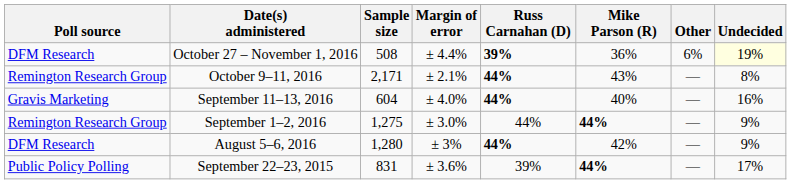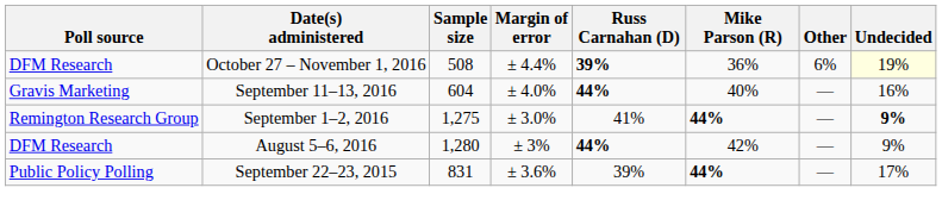 <table class="wikitable">
 <tr valign= bottom>
 <th>Poll source</th>
 <th>Date(s)<br>administered</th>
 <th>Sample<br>size</th>
 <th>Margin of<br>error</th>
 <th style="width:100px;">Russ<br>Carnahan (D)</th>
 <th style="width:100px;">Mike<br>Parson (R)</th>
 <th>Other</th>
 <th>Undecided</th>
 </tr>
 <tr>
 <td><a href='#'>DFM Research</a></td>
 <td align=center>October 27 – November 1, 2016</td>
 <td align=center>508</td>
 <td align=center>± 4.4%</td>
 <td><strong>39%</strong></td>
 <td align=center>36%</td>
 <td align=center>6%</td>
 <td align=center style="background: lightyellow;">19%</td>
 </tr>
 <tr>
-<td><a href='#'>Remington Research Group</a></td>
-<td align=center>October 9–11, 2016</td>
-<td align=center>2,171</td>
-<td align=center>± 2.1%</td>
-<td><strong>44%</strong></td>
-<td align=center>43%</td>
-<td align=center>—</td>
-<td align=center>8%</td>
-</tr>
-<tr>
 <td><a href='#'>Gravis Marketing</a></td>
 <td align=center>September 11–13, 2016</td>
 <td align=center>604</td>
 <td align=center>± 4.0%</td>
 <td><strong>44%</strong></td>
 <td align=center>40%</td>
 <td align=center>—</td>
 <td align=center>16%</td>
 </tr>
 <tr>
 <td><a href='#'>Remington Research Group</a></td>
 <td align=center>September 1–2, 2016</td>
 <td align=center>1,275</td>
 <td align=center>± 3.0%</td>
-<td align=center>44%</td>
+<td align=center>41%</td>
 <td><strong>44%</strong></td>
 <td align=center>—</td>
-<td align=center>9%</td>
+<td align=center><strong>9%</strong></td>
 </tr>
 <tr>
 <td><a href='#'>DFM Research</a></td>
 <td align=center>August 5–6, 2016</td>
 <td align=center>1,280</td>
 <td align=center>± 3%</td>
 <td><strong>44%</strong></td>
 <td align=center>42%</td>
 <td align=center>—</td>
 <td align=center>9%</td>
 </tr>
 <tr>
 <td><a href='#'>Public Policy Polling</a></td>
 <td align=center>September 22–23, 2015</td>
 <td align=center>831</td>
 <td align=center>± 3.6%</td>
 <td align=center>39%</td>
 <td><strong>44%</strong></td>
 <td align=center>—</td>
 <td align=center>17%</td>
 </tr>
 </table>
